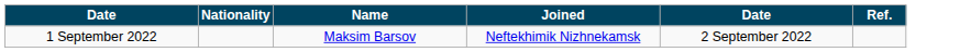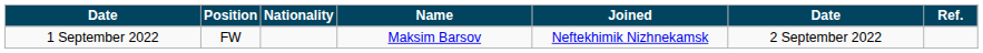 <table class="wikitable"  style="text-align:center; font-size:90%; ">
 <tr>
 <th style="background:#004460; color:white; width:200px;">Date</th>
+<th style="background:#004460; color:white; width:50px;">Position</th>
 <th style="background:#004460; color:white; width:50px;">Nationality</th>
 <th style="background:#004460; color:white; width:200px;">Name</th>
 <th style="background:#004460; color:white; width:200px;">Joined</th>
 <th style="background:#004460; color:white; width:200px;">Date</th>
 <th style="background:#004460; color:white; width:50px;">Ref.</th>
 </tr>
 <tr>
 <td>1 September 2022</td>
+<td>FW</td>
 <td></td>
 <td><a href='#'>Maksim Barsov</a></td>
 <td><a href='#'>Neftekhimik Nizhnekamsk</a></td>
 <td>2 September 2022</td>
 <td></td>
 </tr>
 </table>
